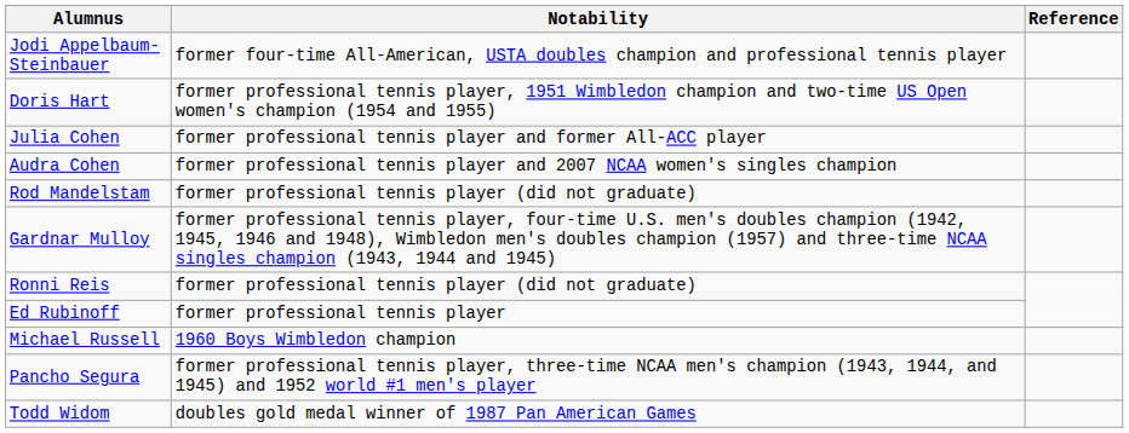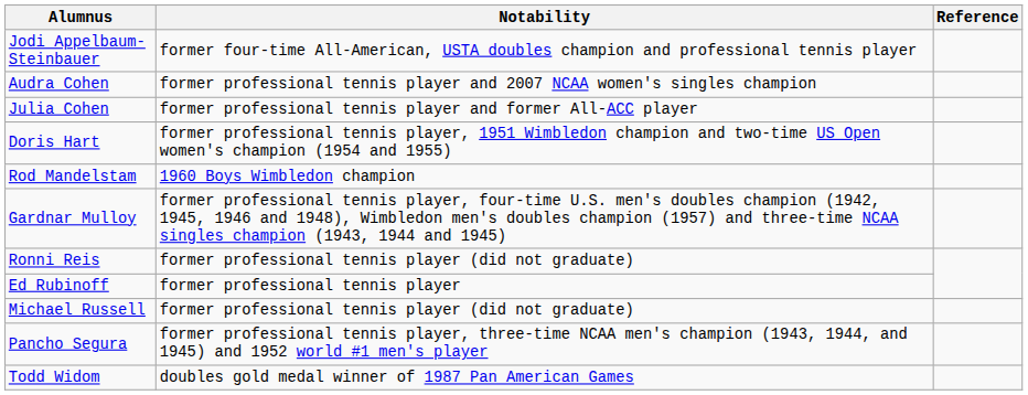 <table class="wikitable">
 <tr>
 <th>Alumnus</th>
 <th>Notability</th>
 <th>Reference</th>
 </tr>
 <tr>
 <td><a href='#'>Jodi Appelbaum-Steinbauer</a></td>
 <td>former four-time All-American, <a href='#'>USTA doubles</a> champion and professional tennis player</td>
 </tr>
 <tr>
-<td><a href='#'>Doris Hart</a></td>
-<td>former professional tennis player, <a href='#'>1951 Wimbledon</a> champion and two-time <a href='#'>US Open</a> women's champion (1954 and 1955)</td>
+<td><a href='#'>Audra Cohen</a></td>
+<td>former professional tennis player and 2007 <a href='#'>NCAA</a> women's singles champion</td>
 <td></td>
 </tr>
 <tr>
 <td><a href='#'>Julia Cohen</a></td>
 <td>former professional tennis player and former All-<a href='#'>ACC</a> player</td>
 </tr>
 <tr>
-<td><a href='#'>Audra Cohen</a></td>
-<td>former professional tennis player and 2007 <a href='#'>NCAA</a> women's singles champion</td>
+<td><a href='#'>Doris Hart</a></td>
+<td>former professional tennis player, <a href='#'>1951 Wimbledon</a> champion and two-time <a href='#'>US Open</a> women's champion (1954 and 1955)</td>
 <td></td>
 </tr>
 <tr>
 <td><a href='#'>Rod Mandelstam</a></td>
-<td>former professional tennis player (did not graduate)</td>
+<td><a href='#'>1960 Boys Wimbledon</a> champion</td>
 </tr>
 <tr>
 <td><a href='#'>Gardnar Mulloy</a></td>
 <td>former professional tennis player, four-time U.S. men's doubles champion (1942, 1945, 1946 and 1948), Wimbledon men's doubles champion (1957) and three-time <a href='#'>NCAA singles champion</a> (1943, 1944 and 1945)</td>
 <td></td>
 </tr>
 <tr>
 <td><a href='#'>Ronni Reis</a></td>
 <td>former professional tennis player (did not graduate)</td>
 </tr>
 <tr>
 <td><a href='#'>Ed Rubinoff</a></td>
 <td>former professional tennis player</td>
 </tr>
 <tr>
 <td><a href='#'>Michael Russell</a></td>
-<td><a href='#'>1960 Boys Wimbledon</a> champion</td>
+<td>former professional tennis player (did not graduate)</td>
 <td></td>
 </tr>
 <tr>
 <td><a href='#'>Pancho Segura</a></td>
 <td>former professional tennis player, three-time NCAA men's champion (1943, 1944, and 1945) and 1952 <a href='#'>world #1 men's player</a></td>
 <td></td>
 </tr>
 <tr>
 <td><a href='#'>Todd Widom</a></td>
 <td>doubles gold medal winner of <a href='#'>1987 Pan American Games</a></td>
 <td></td>
 </tr>
 </table>
